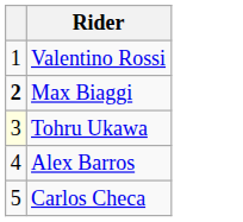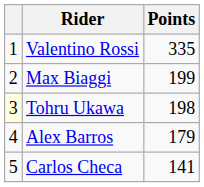 <table class="wikitable" style="font-size: 95%;">
 <tr>
 <th></th>
 <th>Rider</th>
+<th>Points</th>
 </tr>
 <tr>
 <td align=center>1</td>
 <td> <a href='#'>Valentino Rossi</a></td>
+<td align=right>335</td>
 </tr>
 <tr>
-<td align=center><strong>2</strong></td>
+<td align=center>2</td>
 <td> <a href='#'>Max Biaggi</a></td>
+<td align=right>199</td>
 </tr>
 <tr>
 <td align=center style="background: lightyellow;">3</td>
 <td> <a href='#'>Tohru Ukawa</a></td>
+<td align=right>198</td>
 </tr>
 <tr>
 <td align=center>4</td>
 <td> <a href='#'>Alex Barros</a></td>
+<td align=right>179</td>
 </tr>
 <tr>
 <td align=center>5</td>
 <td> <a href='#'>Carlos Checa</a></td>
+<td align=right>141</td>
 </tr>
 </table>
